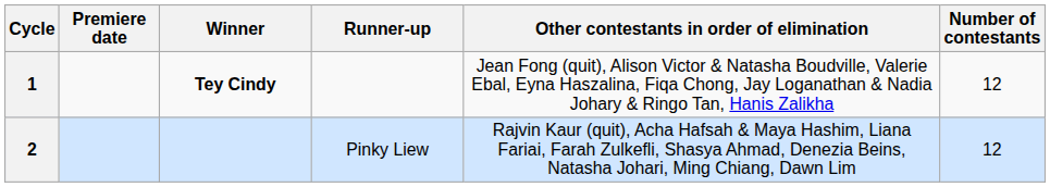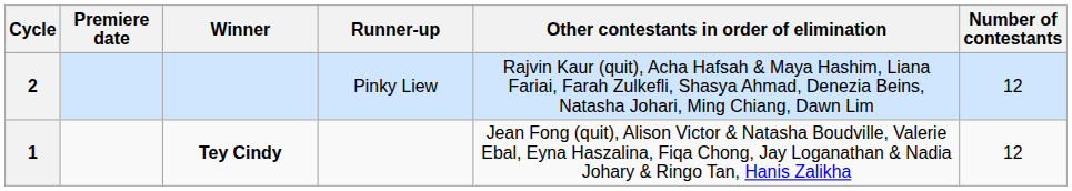 <table class="wikitable" style="font-size:90%; text-align: center">
 <tr>
 <th style="width:3%;">Cycle</th>
 <th style="width:10%;">Premiere date</th>
 <th width="16%">Winner</th>
 <th width="16%">Runner-up</th>
 <th style="width:52%;">Other contestants in order of elimination</th>
 <th style="width:4%;">Number of contestants</th>
 </tr>
+<tr style="background: #D0E6FF;">
+<th>2</th>
+<td></td>
+<td><strong></strong></td>
+<td>Pinky Liew</td>
+<td>Rajvin Kaur (quit), Acha Hafsah & Maya Hashim, Liana Fariai, Farah Zulkefli, Shasya Ahmad, Denezia Beins, Natasha Johari, Ming Chiang, Dawn Lim</td>
+<td>12</td>
+</tr>
 <tr>
 <th>1</th>
 <td></td>
 <td><strong>Tey Cindy</strong></td>
 <td></td>
 <td>Jean Fong (quit), Alison Victor & Natasha Boudville, Valerie Ebal, Eyna Haszalina, Fiqa Chong, Jay Loganathan & Nadia Johary & Ringo Tan, <a href='#'>Hanis Zalikha</a></td>
 <td>12</td>
 </tr>
-<tr style="background: #D0E6FF;">
-<th>2</th>
-<td></td>
-<td><strong></strong></td>
-<td>Pinky Liew</td>
-<td>Rajvin Kaur (quit), Acha Hafsah & Maya Hashim, Liana Fariai, Farah Zulkefli, Shasya Ahmad, Denezia Beins, Natasha Johari, Ming Chiang, Dawn Lim</td>
-<td>12</td>
-</tr>
 </table>
